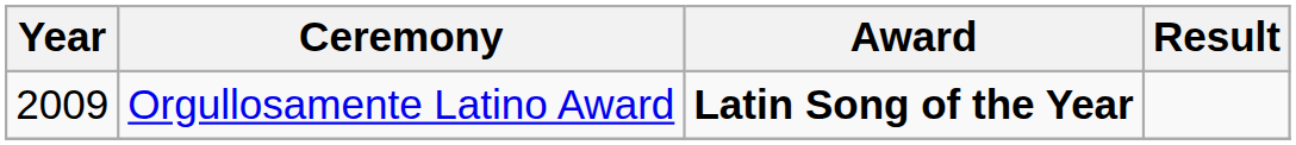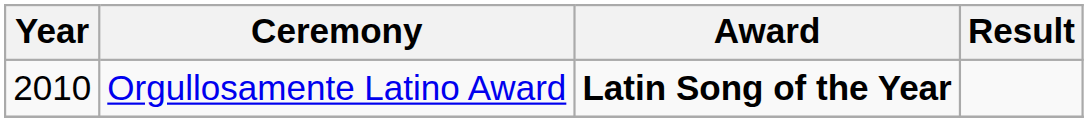 <table class="wikitable">
 <tr>
 <th>Year</th>
 <th>Ceremony</th>
 <th>Award</th>
 <th>Result</th>
 </tr>
 <tr>
-<td>2009</td>
+<td>2010</td>
 <td><a href='#'>Orgullosamente Latino Award</a></td>
 <td><strong>Latin Song of the Year</strong></td>
 <td></td>
 </tr>
 <tr>
 </tr>
 </table>
